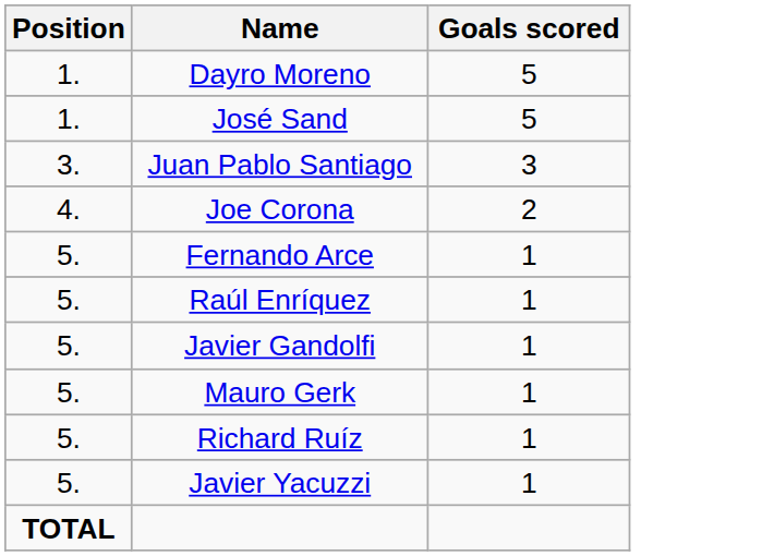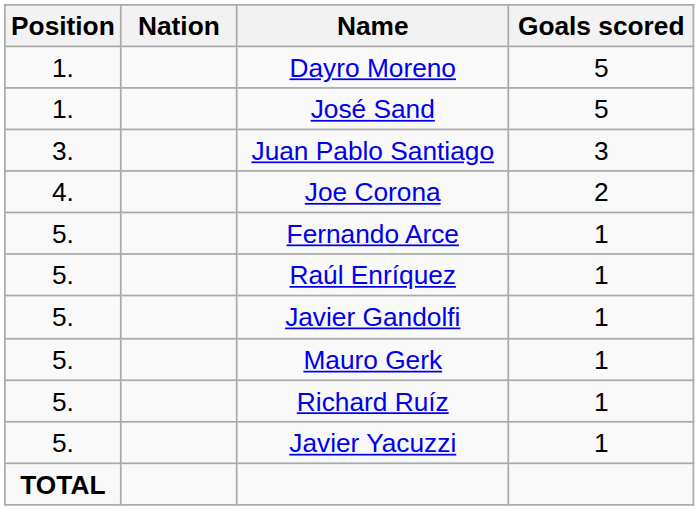 <table class="wikitable" style="font-size: 95%; text-align: center;">
 <tr>
 <th width=60>Position</th>
+<th width=60>Nation</th>
 <th width=150>Name</th>
 <th width=100>Goals scored</th>
 </tr>
 <tr>
 <td>1.</td>
+<td></td>
 <td><a href='#'>Dayro Moreno</a></td>
 <td>5</td>
 </tr>
 <tr>
 <td>1.</td>
+<td></td>
 <td><a href='#'>José Sand</a></td>
 <td>5</td>
 </tr>
 <tr>
 <td>3.</td>
+<td></td>
 <td><a href='#'>Juan Pablo Santiago</a></td>
 <td>3</td>
 </tr>
 <tr>
 <td>4.</td>
+<td></td>
 <td><a href='#'>Joe Corona</a></td>
 <td>2</td>
 </tr>
 <tr>
 <td>5.</td>
+<td></td>
 <td><a href='#'>Fernando Arce</a></td>
 <td>1</td>
 </tr>
 <tr>
 <td>5.</td>
+<td></td>
 <td><a href='#'>Raúl Enríquez</a></td>
 <td>1</td>
 </tr>
 <tr>
 <td>5.</td>
+<td></td>
 <td><a href='#'>Javier Gandolfi</a></td>
 <td>1</td>
 </tr>
 <tr>
 <td>5.</td>
+<td></td>
 <td><a href='#'>Mauro Gerk</a></td>
 <td>1</td>
 </tr>
 <tr>
 <td>5.</td>
+<td></td>
 <td><a href='#'>Richard Ruíz</a></td>
 <td>1</td>
 </tr>
 <tr>
 <td>5.</td>
+<td></td>
 <td><a href='#'>Javier Yacuzzi</a></td>
 <td>1</td>
 </tr>
 <tr>
 <td><strong>TOTAL</strong></td>
 <td></td>
 <td></td>
+<td></td>
 </tr>
 </table>
